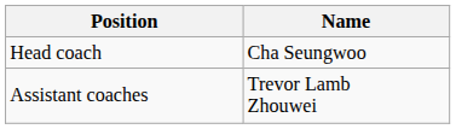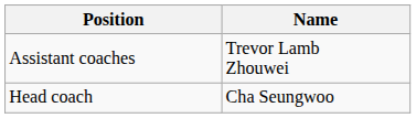 <table class="wikitable" style="text-align: left; font-size:97%" width=40%>
 <tr>
 <th>Position</th>
 <th>Name</th>
 </tr>
 <tr>
+<td>Assistant coaches</td>
+<td> Trevor Lamb<br> Zhouwei</td>
+</tr>
+<tr>
 <td>Head coach</td>
 <td> Cha Seungwoo</td>
 </tr>
-<tr>
-<td>Assistant coaches</td>
-<td> Trevor Lamb<br> Zhouwei</td>
-</tr>
 </table>
